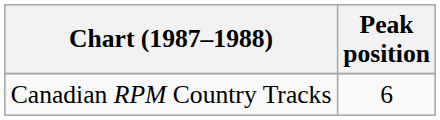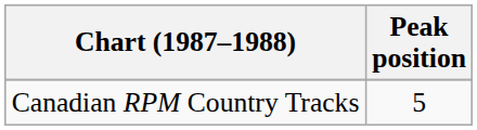 <table class="wikitable sortable">
 <tr>
 <th align="left">Chart (1987–1988)</th>
 <th align="center">Peak<br>position</th>
 </tr>
 <tr>
 </tr>
 <tr>
 <td align="left">Canadian <em>RPM</em> Country Tracks</td>
-<td align="center">6</td>
+<td align="center">5</td>
 </tr>
 </table>
